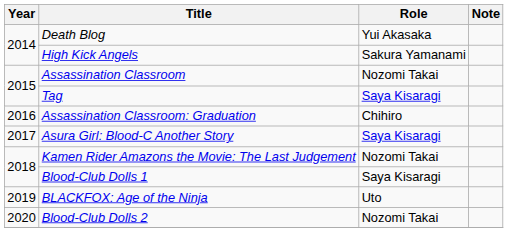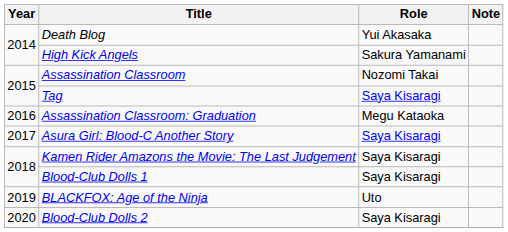 <table class="wikitable">
 <tr>
 <th>Year</th>
 <th>Title</th>
 <th>Role</th>
 <th>Note</th>
 </tr>
 <tr>
 <td rowspan="2">2014</td>
 <td><em>Death Blog</em></td>
 <td>Yui Akasaka</td>
 <td></td>
 </tr>
 <tr>
 <td><em><a href='#'>High Kick Angels</a></em></td>
 <td>Sakura Yamanami</td>
 <td></td>
 </tr>
 <tr>
 <td rowspan="2">2015</td>
 <td><em><a href='#'>Assassination Classroom</a></em></td>
 <td>Nozomi Takai</td>
 <td></td>
 </tr>
 <tr>
 <td><em><a href='#'>Tag</a></em></td>
 <td><a href='#'>Saya Kisaragi</a></td>
 <td></td>
 </tr>
 <tr>
 <td>2016</td>
 <td><em><a href='#'>Assassination Classroom: Graduation</a></em></td>
-<td>Chihiro</td>
+<td>Megu Kataoka</td>
 <td></td>
 </tr>
 <tr>
 <td>2017</td>
 <td><em><a href='#'>Asura Girl: Blood-C Another Story</a></em></td>
 <td><a href='#'>Saya Kisaragi</a></td>
 <td></td>
 </tr>
 <tr>
 <td rowspan="2">2018</td>
 <td><em><a href='#'>Kamen Rider Amazons the Movie: The Last Judgement</a></em></td>
-<td>Nozomi Takai</td>
+<td>Saya Kisaragi</td>
 <td></td>
 </tr>
 <tr>
 <td><em><a href='#'>Blood-Club Dolls 1</a></em></td>
 <td>Saya Kisaragi</td>
 <td></td>
 </tr>
 <tr>
 <td>2019</td>
 <td><em><a href='#'>BLACKFOX: Age of the Ninja</a></em></td>
 <td>Uto</td>
 <td></td>
 </tr>
 <tr>
 <td>2020</td>
 <td><em><a href='#'>Blood-Club Dolls 2</a></em></td>
-<td>Nozomi Takai</td>
+<td>Saya Kisaragi</td>
 <td></td>
 </tr>
 <tr>
 </tr>
 </table>
